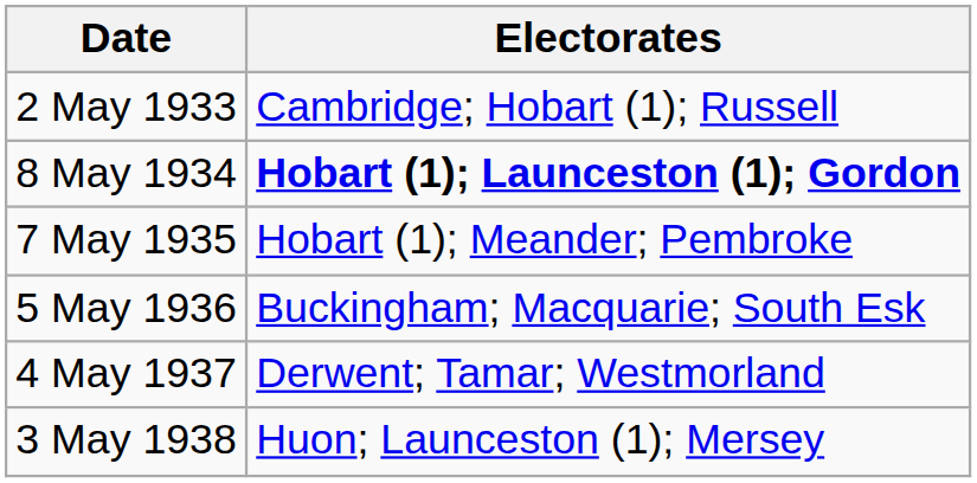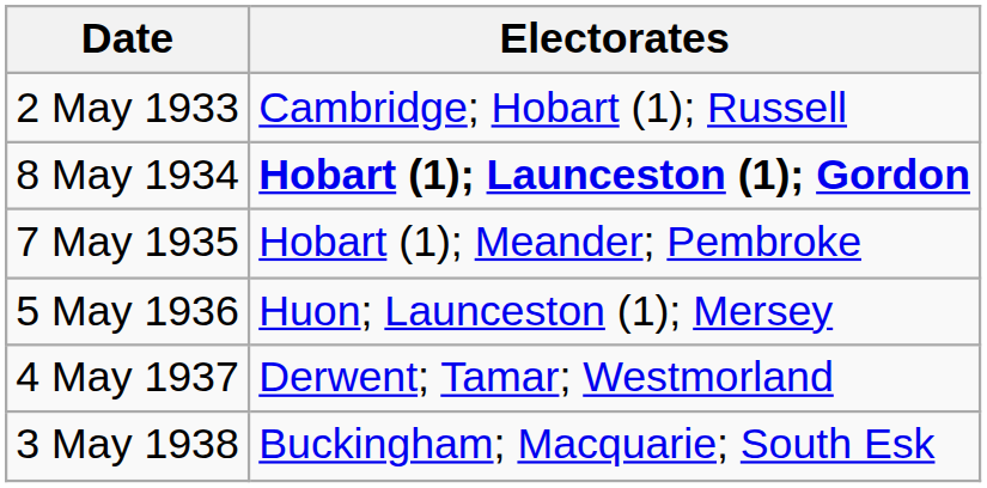 <table class=wikitable>
 <tr>
 <th>Date</th>
 <th>Electorates</th>
 </tr>
 <tr>
 <td>2 May 1933</td>
 <td><a href='#'>Cambridge</a>; <a href='#'>Hobart</a> (1); <a href='#'>Russell</a></td>
 </tr>
 <tr>
 <td>8 May 1934</td>
 <td><strong><a href='#'>Hobart</a> (1); <a href='#'>Launceston</a> (1); <a href='#'>Gordon</a></strong></td>
 </tr>
 <tr>
 <td>7 May 1935</td>
 <td><a href='#'>Hobart</a> (1); <a href='#'>Meander</a>; <a href='#'>Pembroke</a></td>
 </tr>
 <tr>
 <td>5 May 1936</td>
-<td><a href='#'>Buckingham</a>; <a href='#'>Macquarie</a>; <a href='#'>South Esk</a></td>
+<td><a href='#'>Huon</a>; <a href='#'>Launceston</a> (1); <a href='#'>Mersey</a></td>
 </tr>
 <tr>
 <td>4 May 1937</td>
 <td><a href='#'>Derwent</a>; <a href='#'>Tamar</a>; <a href='#'>Westmorland</a></td>
 </tr>
 <tr>
 <td>3 May 1938</td>
-<td><a href='#'>Huon</a>; <a href='#'>Launceston</a> (1); <a href='#'>Mersey</a></td>
+<td><a href='#'>Buckingham</a>; <a href='#'>Macquarie</a>; <a href='#'>South Esk</a></td>
 </tr>
 </table>
